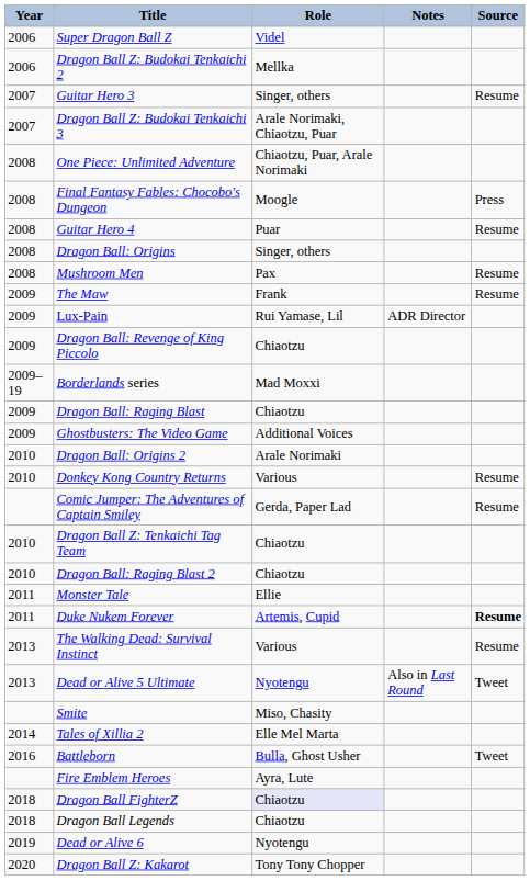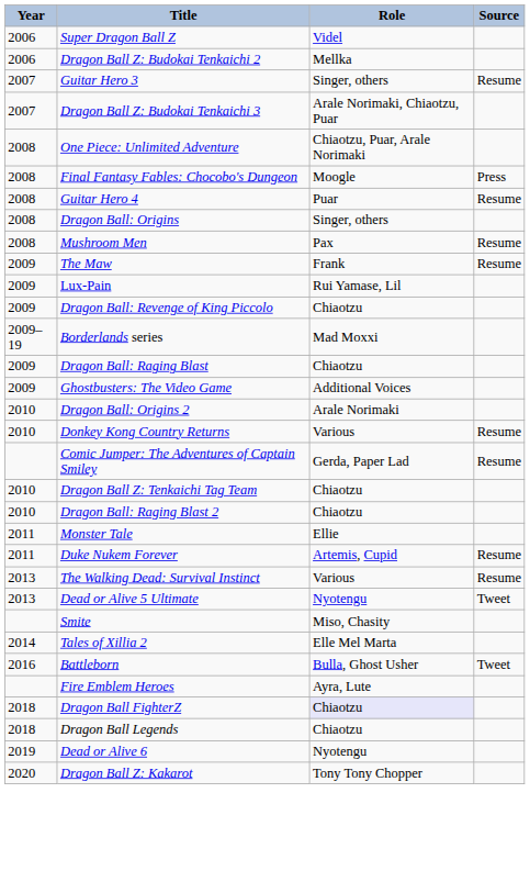 <table class="wikitable sortable plainrowheaders">
 <tr>
 <th style="background:#b0c4de;">Year</th>
 <th style="background:#b0c4de;">Title</th>
 <th style="background:#b0c4de;">Role</th>
-<th style="background:#b0c4de;" class="unsortable">Notes</th>
 <th style="background:#b0c4de;" class="unsortable">Source</th>
 </tr>
 <tr>
 <td>2006</td>
 <td><em><a href='#'>Super Dragon Ball Z</a></em></td>
 <td><a href='#'>Videl</a></td>
 <td></td>
-<td></td>
 </tr>
 <tr>
 <td>2006</td>
 <td><em><a href='#'>Dragon Ball Z: Budokai Tenkaichi 2</a></em></td>
 <td>Mellka</td>
 <td></td>
-<td></td>
 </tr>
 <tr>
 <td>2007</td>
 <td><em><a href='#'>Guitar Hero 3</a></em></td>
 <td>Singer, others</td>
-<td></td>
 <td>Resume</td>
 </tr>
 <tr>
 <td>2007</td>
 <td><em><a href='#'>Dragon Ball Z: Budokai Tenkaichi 3</a></em></td>
 <td>Arale Norimaki, Chiaotzu, Puar</td>
 <td></td>
-<td></td>
 </tr>
 <tr>
 <td>2008</td>
 <td><em><a href='#'>One Piece: Unlimited Adventure</a></em></td>
 <td>Chiaotzu, Puar, Arale Norimaki</td>
 <td></td>
-<td></td>
 </tr>
 <tr>
 <td>2008</td>
 <td><em><a href='#'>Final Fantasy Fables: Chocobo's Dungeon</a></em></td>
 <td>Moogle</td>
-<td></td>
 <td>Press</td>
 </tr>
 <tr>
 <td>2008</td>
 <td><em><a href='#'>Guitar Hero 4</a></em></td>
 <td>Puar</td>
-<td></td>
 <td>Resume</td>
 </tr>
 <tr>
 <td>2008</td>
 <td><em><a href='#'>Dragon Ball: Origins</a></em></td>
 <td>Singer, others</td>
 <td></td>
-<td></td>
 </tr>
 <tr>
 <td>2008</td>
 <td><em><a href='#'>Mushroom Men</a></em></td>
 <td>Pax</td>
-<td></td>
 <td>Resume</td>
 </tr>
 <tr>
 <td>2009</td>
 <td><em><a href='#'>The Maw</a></em></td>
 <td>Frank</td>
-<td></td>
 <td>Resume</td>
 </tr>
 <tr>
 <td>2009</td>
 <td><a href='#'>Lux-Pain</a></td>
 <td>Rui Yamase, Lil</td>
-<td>ADR Director</td>
 <td></td>
 </tr>
 <tr>
 <td>2009</td>
 <td><em><a href='#'>Dragon Ball: Revenge of King Piccolo</a></em></td>
 <td>Chiaotzu</td>
 <td></td>
-<td></td>
 </tr>
 <tr>
 <td>2009–19</td>
 <td><em><a href='#'>Borderlands</a></em> series</td>
 <td>Mad Moxxi</td>
-<td></td>
 <td></td>
 </tr>
 <tr>
 <td>2009</td>
 <td><em><a href='#'>Dragon Ball: Raging Blast</a></em></td>
 <td>Chiaotzu</td>
 <td></td>
-<td></td>
 </tr>
 <tr>
 <td>2009</td>
 <td><em><a href='#'>Ghostbusters: The Video Game</a></em></td>
 <td>Additional Voices</td>
-<td></td>
 <td></td>
 </tr>
 <tr>
 <td>2010</td>
 <td><em><a href='#'>Dragon Ball: Origins 2</a></em></td>
 <td>Arale Norimaki</td>
 <td></td>
-<td></td>
 </tr>
 <tr>
 <td>2010</td>
 <td><em><a href='#'>Donkey Kong Country Returns</a></em></td>
 <td>Various</td>
-<td></td>
 <td>Resume</td>
 </tr>
 <tr>
 <td></td>
 <td><em><a href='#'>Comic Jumper: The Adventures of Captain Smiley</a></em></td>
 <td>Gerda, Paper Lad</td>
-<td></td>
 <td>Resume</td>
 </tr>
 <tr>
 <td>2010</td>
 <td><em><a href='#'>Dragon Ball Z: Tenkaichi Tag Team</a></em></td>
 <td>Chiaotzu</td>
 <td></td>
-<td></td>
 </tr>
 <tr>
 <td>2010</td>
 <td><em><a href='#'>Dragon Ball: Raging Blast 2</a></em></td>
 <td>Chiaotzu</td>
-<td></td>
 <td></td>
 </tr>
 <tr>
 <td>2011</td>
 <td><em><a href='#'>Monster Tale</a></em></td>
 <td>Ellie</td>
 <td></td>
-<td></td>
 </tr>
 <tr>
 <td>2011</td>
 <td><em><a href='#'>Duke Nukem Forever</a></em></td>
 <td><a href='#'>Artemis</a>, <a href='#'>Cupid</a></td>
-<td></td>
-<td><strong>Resume</strong></td>
+<td>Resume</td>
 </tr>
 <tr>
 <td>2013</td>
 <td><em><a href='#'>The Walking Dead: Survival Instinct</a></em></td>
 <td>Various</td>
-<td></td>
 <td>Resume</td>
 </tr>
 <tr>
 <td>2013</td>
 <td><em><a href='#'>Dead or Alive 5 Ultimate</a></em></td>
 <td><a href='#'>Nyotengu</a></td>
-<td>Also in <em><a href='#'>Last Round</a></em></td>
 <td>Tweet</td>
 </tr>
 <tr>
 <td></td>
 <td><em><a href='#'>Smite</a></em></td>
 <td>Miso, Chasity</td>
 <td></td>
-<td></td>
 </tr>
 <tr>
 <td>2014</td>
 <td><em><a href='#'>Tales of Xillia 2</a></em></td>
 <td>Elle Mel Marta</td>
 <td></td>
-<td></td>
 </tr>
 <tr>
 <td>2016</td>
 <td><em><a href='#'>Battleborn</a></em></td>
 <td><a href='#'>Bulla</a>, Ghost Usher</td>
-<td></td>
 <td>Tweet</td>
 </tr>
 <tr>
 <td></td>
 <td><em><a href='#'>Fire Emblem Heroes</a></em></td>
 <td>Ayra, Lute</td>
 <td></td>
-<td></td>
 </tr>
 <tr>
 <td>2018</td>
 <td><em><a href='#'>Dragon Ball FighterZ</a></em></td>
 <td style="background: lavender;">Chiaotzu</td>
-<td></td>
 <td></td>
 </tr>
 <tr>
 <td>2018</td>
 <td><em>Dragon Ball Legends</em></td>
 <td>Chiaotzu</td>
 <td></td>
-<td></td>
 </tr>
 <tr>
 <td>2019</td>
 <td><em><a href='#'>Dead or Alive 6</a></em></td>
 <td>Nyotengu</td>
-<td></td>
 <td></td>
 </tr>
 <tr>
 <td>2020</td>
 <td><em><a href='#'>Dragon Ball Z: Kakarot</a></em></td>
 <td>Tony Tony Chopper</td>
 <td></td>
-<td></td>
 </tr>
 </table>
